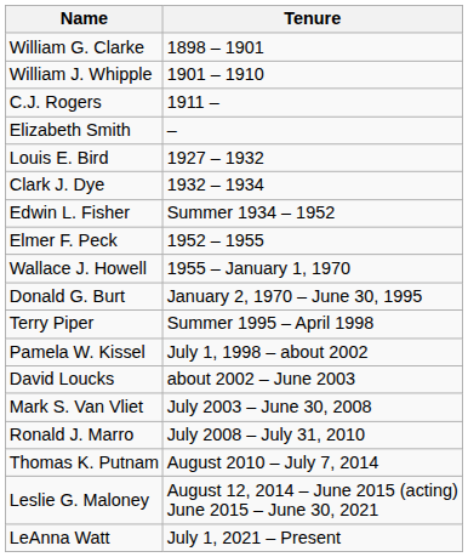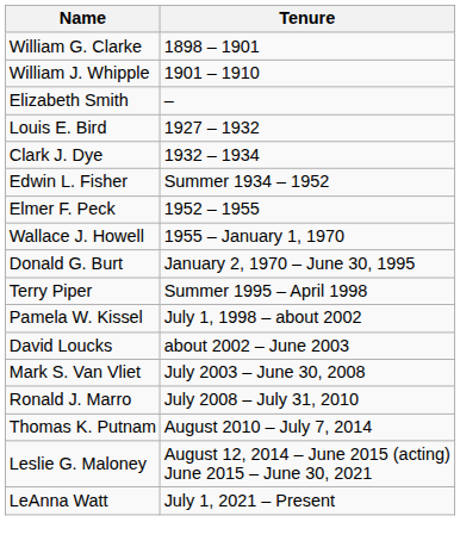 <table class="wikitable">
 <tr>
 <th>Name</th>
 <th>Tenure</th>
 </tr>
 <tr>
 <td>William G. Clarke</td>
 <td>1898 – 1901</td>
 </tr>
 <tr>
 <td>William J. Whipple</td>
 <td>1901 – 1910</td>
-</tr>
-<tr>
-<td>C.J. Rogers</td>
-<td>1911 –</td>
 </tr>
 <tr>
 <td>Elizabeth Smith</td>
 <td>–</td>
 </tr>
 <tr>
 <td>Louis E. Bird</td>
 <td>1927 – 1932</td>
 </tr>
 <tr>
 <td>Clark J. Dye</td>
 <td>1932 – 1934</td>
 </tr>
 <tr>
 <td>Edwin L. Fisher</td>
 <td>Summer 1934 – 1952</td>
 </tr>
 <tr>
 <td>Elmer F. Peck</td>
 <td>1952 – 1955</td>
 </tr>
 <tr>
 <td>Wallace J. Howell</td>
 <td>1955 – January 1, 1970</td>
 </tr>
 <tr>
 <td>Donald G. Burt</td>
 <td>January 2, 1970 – June 30, 1995</td>
 </tr>
 <tr>
 <td>Terry Piper</td>
 <td>Summer 1995 – April 1998</td>
 </tr>
 <tr>
 <td>Pamela W. Kissel</td>
 <td>July 1, 1998 – about 2002</td>
 </tr>
 <tr>
 <td>David Loucks</td>
 <td>about 2002 – June 2003</td>
 </tr>
 <tr>
 <td>Mark S. Van Vliet</td>
 <td>July 2003 – June 30, 2008</td>
 </tr>
 <tr>
 <td>Ronald J. Marro</td>
 <td>July 2008 – July 31, 2010</td>
 </tr>
 <tr>
 <td>Thomas K. Putnam</td>
 <td>August 2010 – July 7, 2014</td>
 </tr>
 <tr>
 <td>Leslie G. Maloney</td>
 <td>August 12, 2014 – June 2015 (acting)<br>June 2015 – June 30, 2021</td>
 </tr>
 <tr>
 <td>LeAnna Watt</td>
 <td>July 1, 2021 – Present</td>
 </tr>
 </table>
